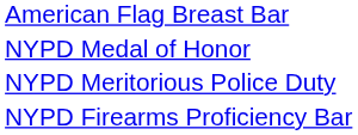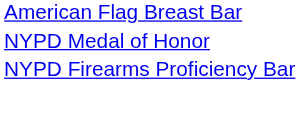 <table>
 <tr>
 <td></td>
 <td><a href='#'>American Flag Breast Bar</a></td>
 </tr>
 <tr>
 <td></td>
 <td><a href='#'>NYPD Medal of Honor</a></td>
 </tr>
 <tr>
 <td></td>
-<td><a href='#'>NYPD Meritorious Police Duty</a></td>
-</tr>
-<tr>
-<td></td>
 <td><a href='#'>NYPD Firearms Proficiency Bar</a></td>
 </tr>
 </table>
